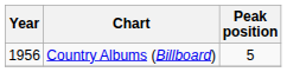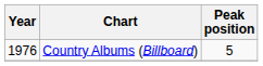 <table class="wikitable" style="text-align: center;">
 <tr>
 <th>Year</th>
 <th>Chart</th>
 <th>Peak<br>position</th>
 </tr>
 <tr>
-<td>1956</td>
+<td>1976</td>
 <td><a href='#'>Country Albums</a> (<a href='#'><em>Billboard</em></a>)</td>
 <td>5</td>
 </tr>
 <tr>
 </tr>
 </table>
